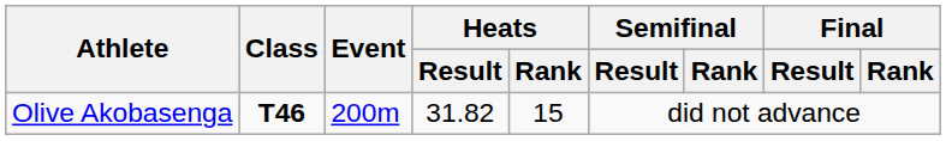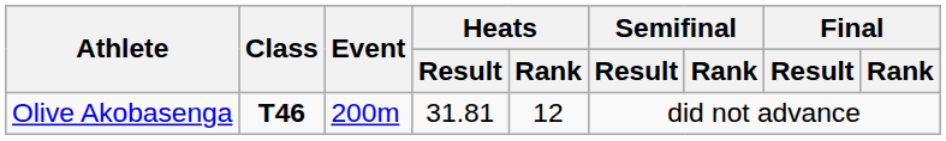 <table class=wikitable style="font-size:90%">
 <tr>
 <th rowspan="2">Athlete</th>
 <th rowspan="2">Class</th>
 <th rowspan="2">Event</th>
 <th colspan="2">Heats</th>
 <th colspan="2">Semifinal</th>
 <th colspan="2">Final</th>
 </tr>
 <tr>
 <th>Result</th>
 <th>Rank</th>
 <th>Result</th>
 <th>Rank</th>
 <th>Result</th>
 <th>Rank</th>
 </tr>
 <tr>
 <td><a href='#'>Olive Akobasenga</a></td>
 <td style="text-align:center;"><strong>T46</strong></td>
 <td><a href='#'>200m</a></td>
-<td style="text-align:center;">31.82</td>
-<td style="text-align:center;">15</td>
+<td style="text-align:center;">31.81</td>
+<td style="text-align:center;">12</td>
 <td style="text-align:center;" colspan="4">did not advance</td>
 </tr>
 </table>
